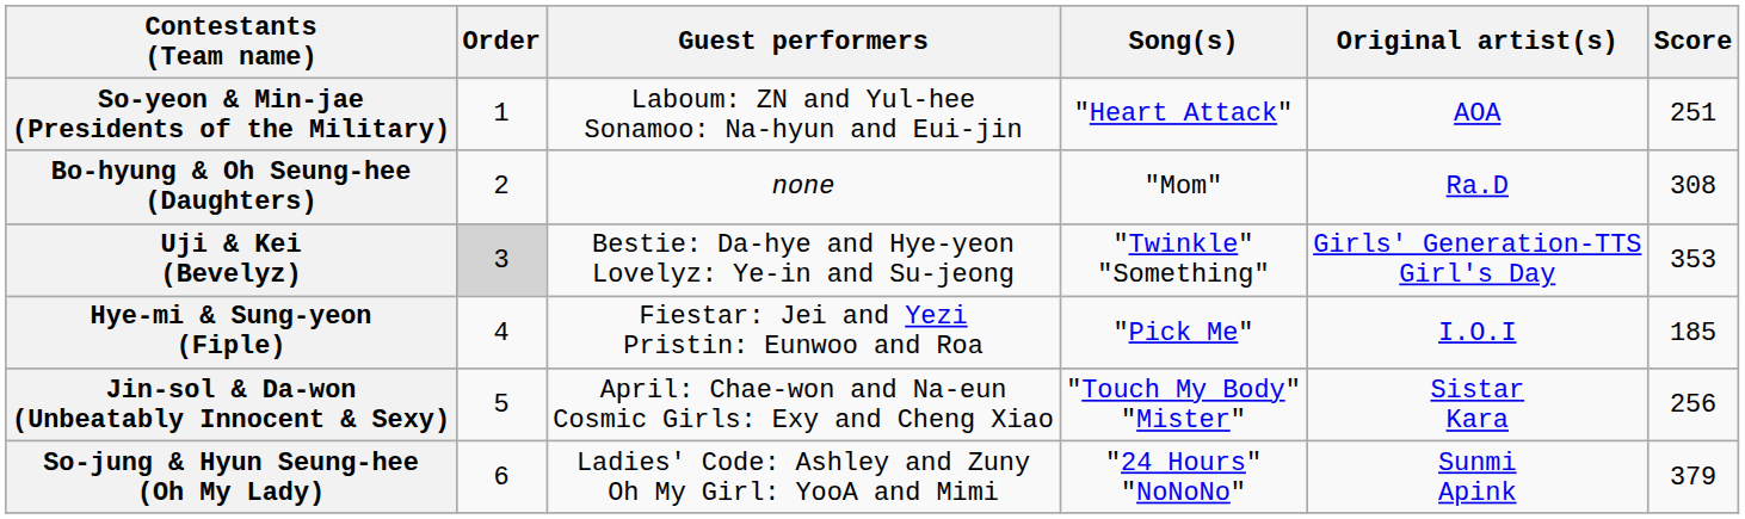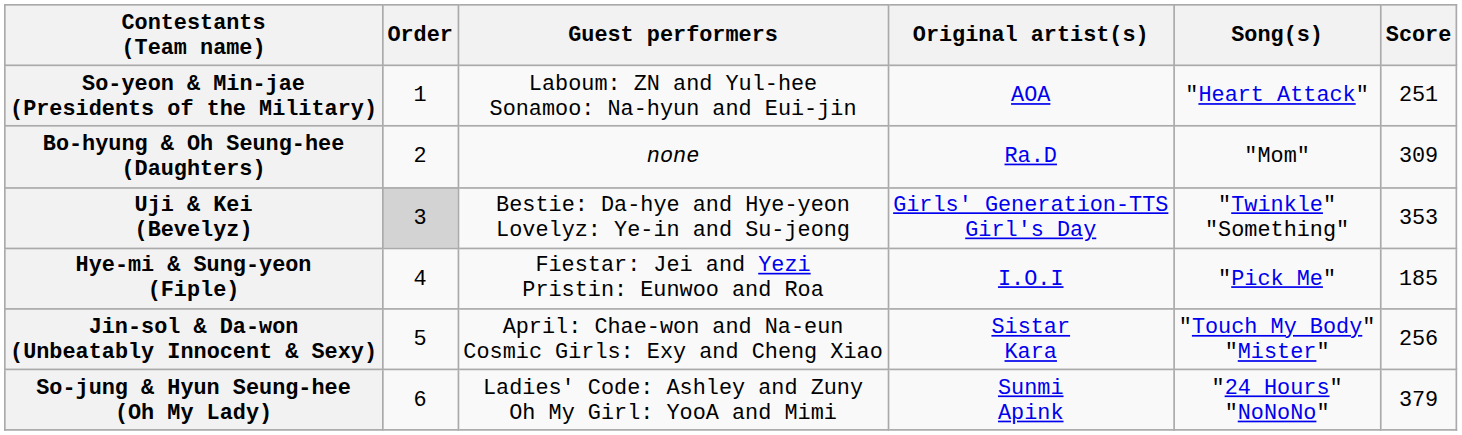 <table class="wikitable plainrowheaders" style="text-align:center">
 <tr>
 <th scope="col">Contestants<br>(Team name)</th>
 <th scope="col">Order</th>
 <th scope="col">Guest performers</th>
+<th scope="col">Original artist(s)</th>
 <th scope="col">Song(s)</th>
-<th scope="col">Original artist(s)</th>
 <th scope="col">Score</th>
 </tr>
 <tr>
 <th scope="row">So-yeon & Min-jae<br>(Presidents of the Military)</th>
 <td>1</td>
 <td>Laboum: ZN and Yul-hee<br>Sonamoo: Na-hyun and Eui-jin</td>
+<td><a href='#'>AOA</a></td>
 <td>"<a href='#'>Heart Attack</a>"</td>
-<td><a href='#'>AOA</a></td>
 <td>251</td>
 </tr>
 <tr>
 <th scope="row">Bo-hyung & Oh Seung-hee<br>(Daughters)</th>
 <td>2</td>
 <td><em>none</em></td>
+<td><a href='#'>Ra.D</a></td>
 <td>"Mom"</td>
-<td><a href='#'>Ra.D</a></td>
-<td>308</td>
+<td>309</td>
 </tr>
 <tr>
 <th scope="row">Uji & Kei<br>(Bevelyz)</th>
 <td style="background: lightgrey;">3</td>
 <td>Bestie: Da-hye and Hye-yeon<br>Lovelyz: Ye-in and Su-jeong</td>
+<td><a href='#'>Girls' Generation-TTS</a><br><a href='#'>Girl's Day</a></td>
 <td>"<a href='#'>Twinkle</a>"<br>"Something"</td>
-<td><a href='#'>Girls' Generation-TTS</a><br><a href='#'>Girl's Day</a></td>
 <td>353</td>
 </tr>
 <tr>
 <th scope="row">Hye-mi & Sung-yeon<br>(Fiple)</th>
 <td>4</td>
 <td>Fiestar: Jei and <a href='#'>Yezi</a><br>Pristin: Eunwoo and Roa</td>
+<td><a href='#'>I.O.I</a></td>
 <td>"<a href='#'>Pick Me</a>"</td>
-<td><a href='#'>I.O.I</a></td>
 <td>185</td>
 </tr>
 <tr>
 <th scope="row">Jin-sol & Da-won<br>(Unbeatably Innocent & Sexy)</th>
 <td>5</td>
 <td>April: Chae-won and Na-eun<br>Cosmic Girls: Exy and Cheng Xiao</td>
+<td><a href='#'>Sistar</a><br><a href='#'>Kara</a></td>
 <td>"<a href='#'>Touch My Body</a>"<br>"<a href='#'>Mister</a>"</td>
-<td><a href='#'>Sistar</a><br><a href='#'>Kara</a></td>
 <td>256</td>
 </tr>
 <tr>
 <th scope="row">So-jung & Hyun Seung-hee<br>(Oh My Lady)</th>
 <td>6</td>
 <td>Ladies' Code: Ashley and Zuny<br>Oh My Girl: YooA and Mimi</td>
+<td><a href='#'>Sunmi</a><br><a href='#'>Apink</a></td>
 <td>"<a href='#'>24 Hours</a>"<br>"<a href='#'>NoNoNo</a>"</td>
-<td><a href='#'>Sunmi</a><br><a href='#'>Apink</a></td>
 <td>379</td>
 </tr>
 </table>
